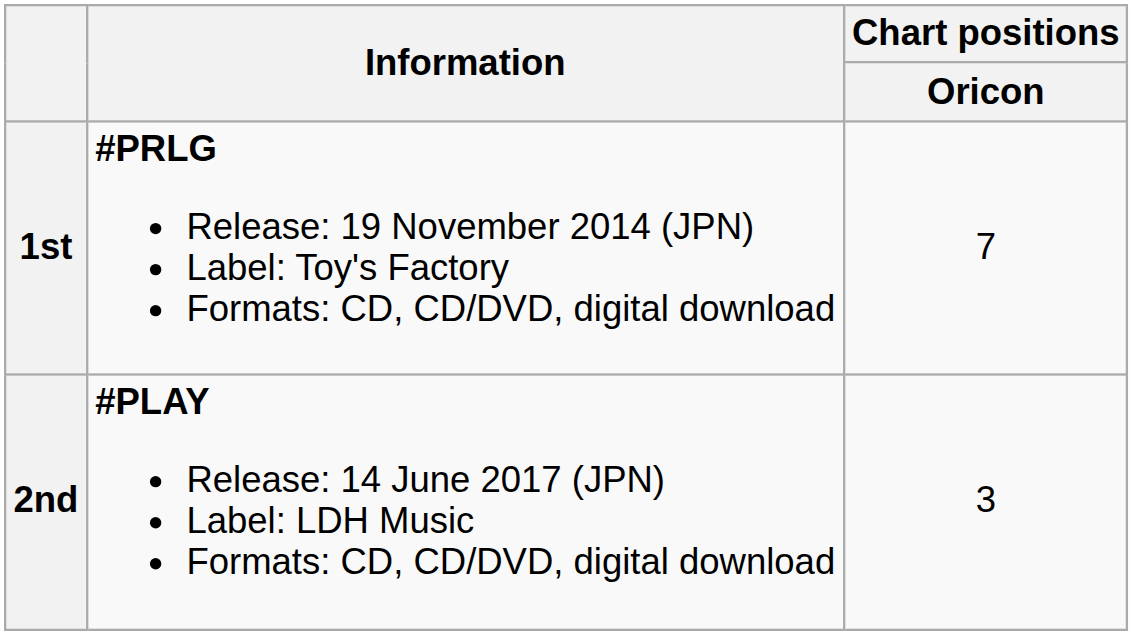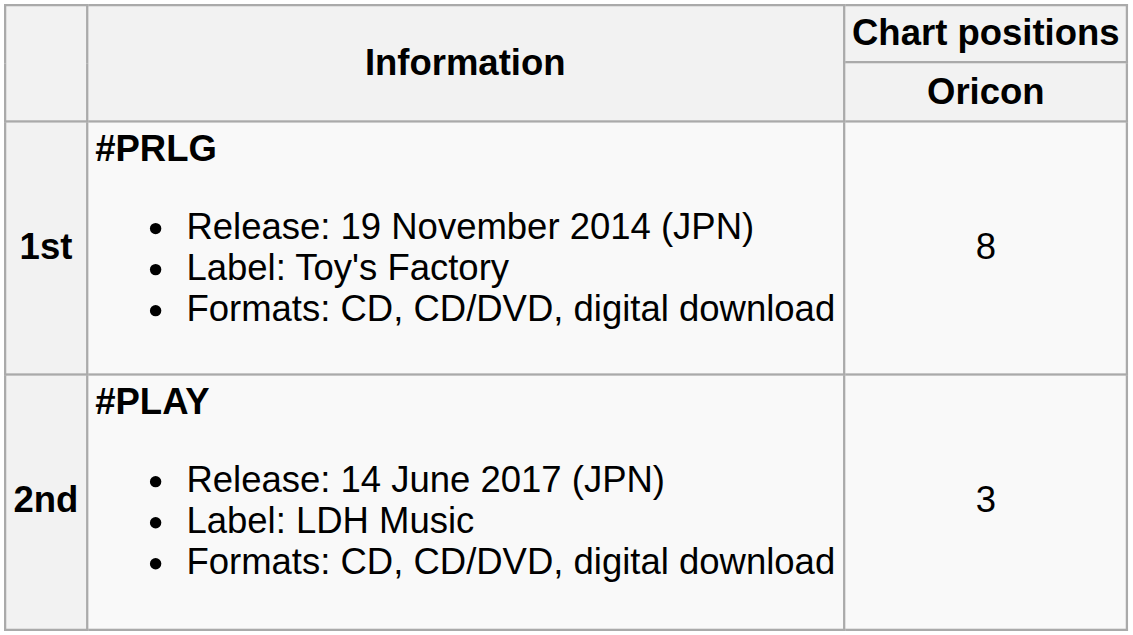 <table class="wikitable">
 <tr>
 <th rowspan="2"></th>
 <th rowspan="2">Information</th>
 <th colspan="1">Chart positions</th>
 </tr>
 <tr>
 <th>Oricon<br></th>
 </tr>
 <tr>
 <th>1st</th>
 <td><strong>#PRLG</strong><br><ul><li>Release: 19 November 2014 (JPN)</li><li>Label: Toy's Factory</li><li>Formats: CD, CD/DVD, digital download</li></ul></td>
-<td align="center">7</td>
+<td align="center">8</td>
 </tr>
 <tr>
 <th>2nd</th>
 <td><strong>#PLAY</strong><br><ul><li>Release: 14 June 2017 (JPN)</li><li>Label: LDH Music</li><li>Formats: CD, CD/DVD, digital download</li></ul></td>
 <td align="center">3</td>
 </tr>
 </table>
